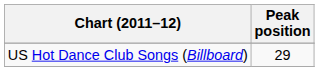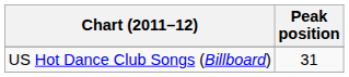 <table class="wikitable sortable">
 <tr>
 <th>Chart (2011–12)</th>
 <th>Peak<br>position</th>
 </tr>
 <tr>
 </tr>
 <tr>
 </tr>
 <tr>
 </tr>
 <tr>
 </tr>
 <tr>
 </tr>
 <tr>
 </tr>
 <tr>
 </tr>
 <tr>
 </tr>
 <tr>
 </tr>
 <tr>
 </tr>
 <tr>
 </tr>
 <tr>
 </tr>
 <tr>
 </tr>
 <tr>
 </tr>
 <tr>
 <td>US <a href='#'>Hot Dance Club Songs</a> (<em><a href='#'>Billboard</a></em>)</td>
-<td align="center">29</td>
+<td align="center">31</td>
 </tr>
 <tr>
 </tr>
 </table>
